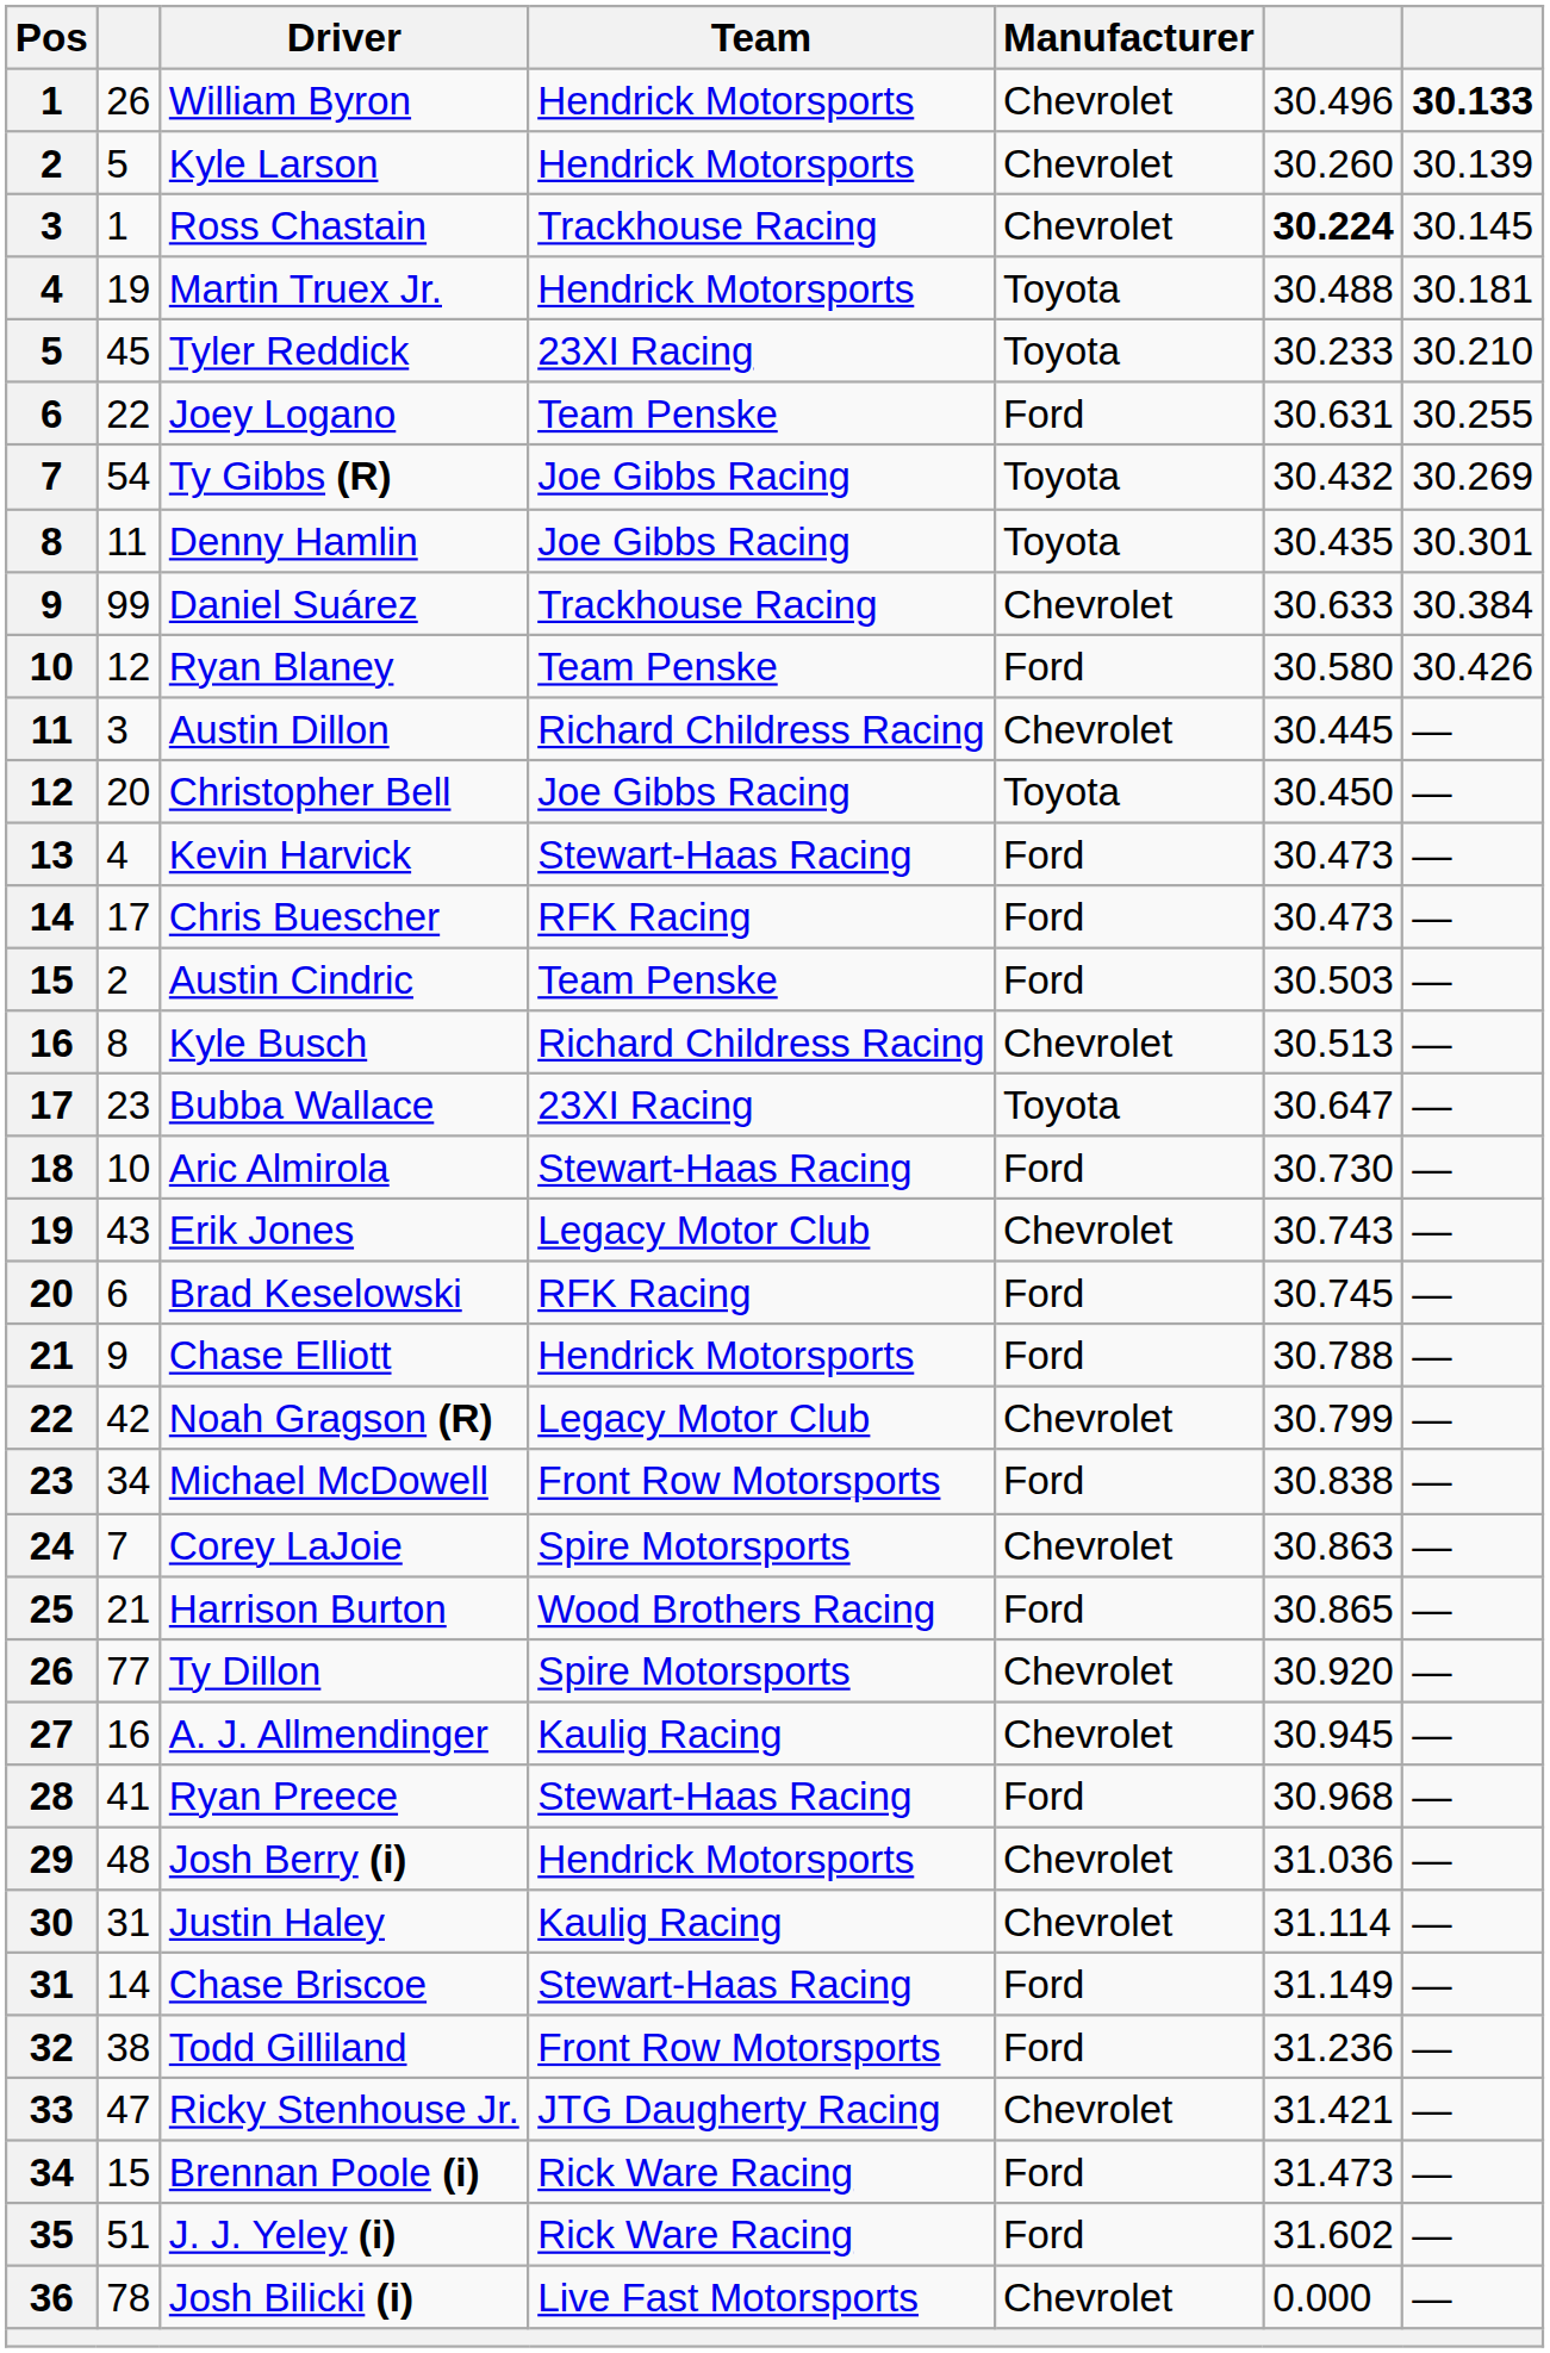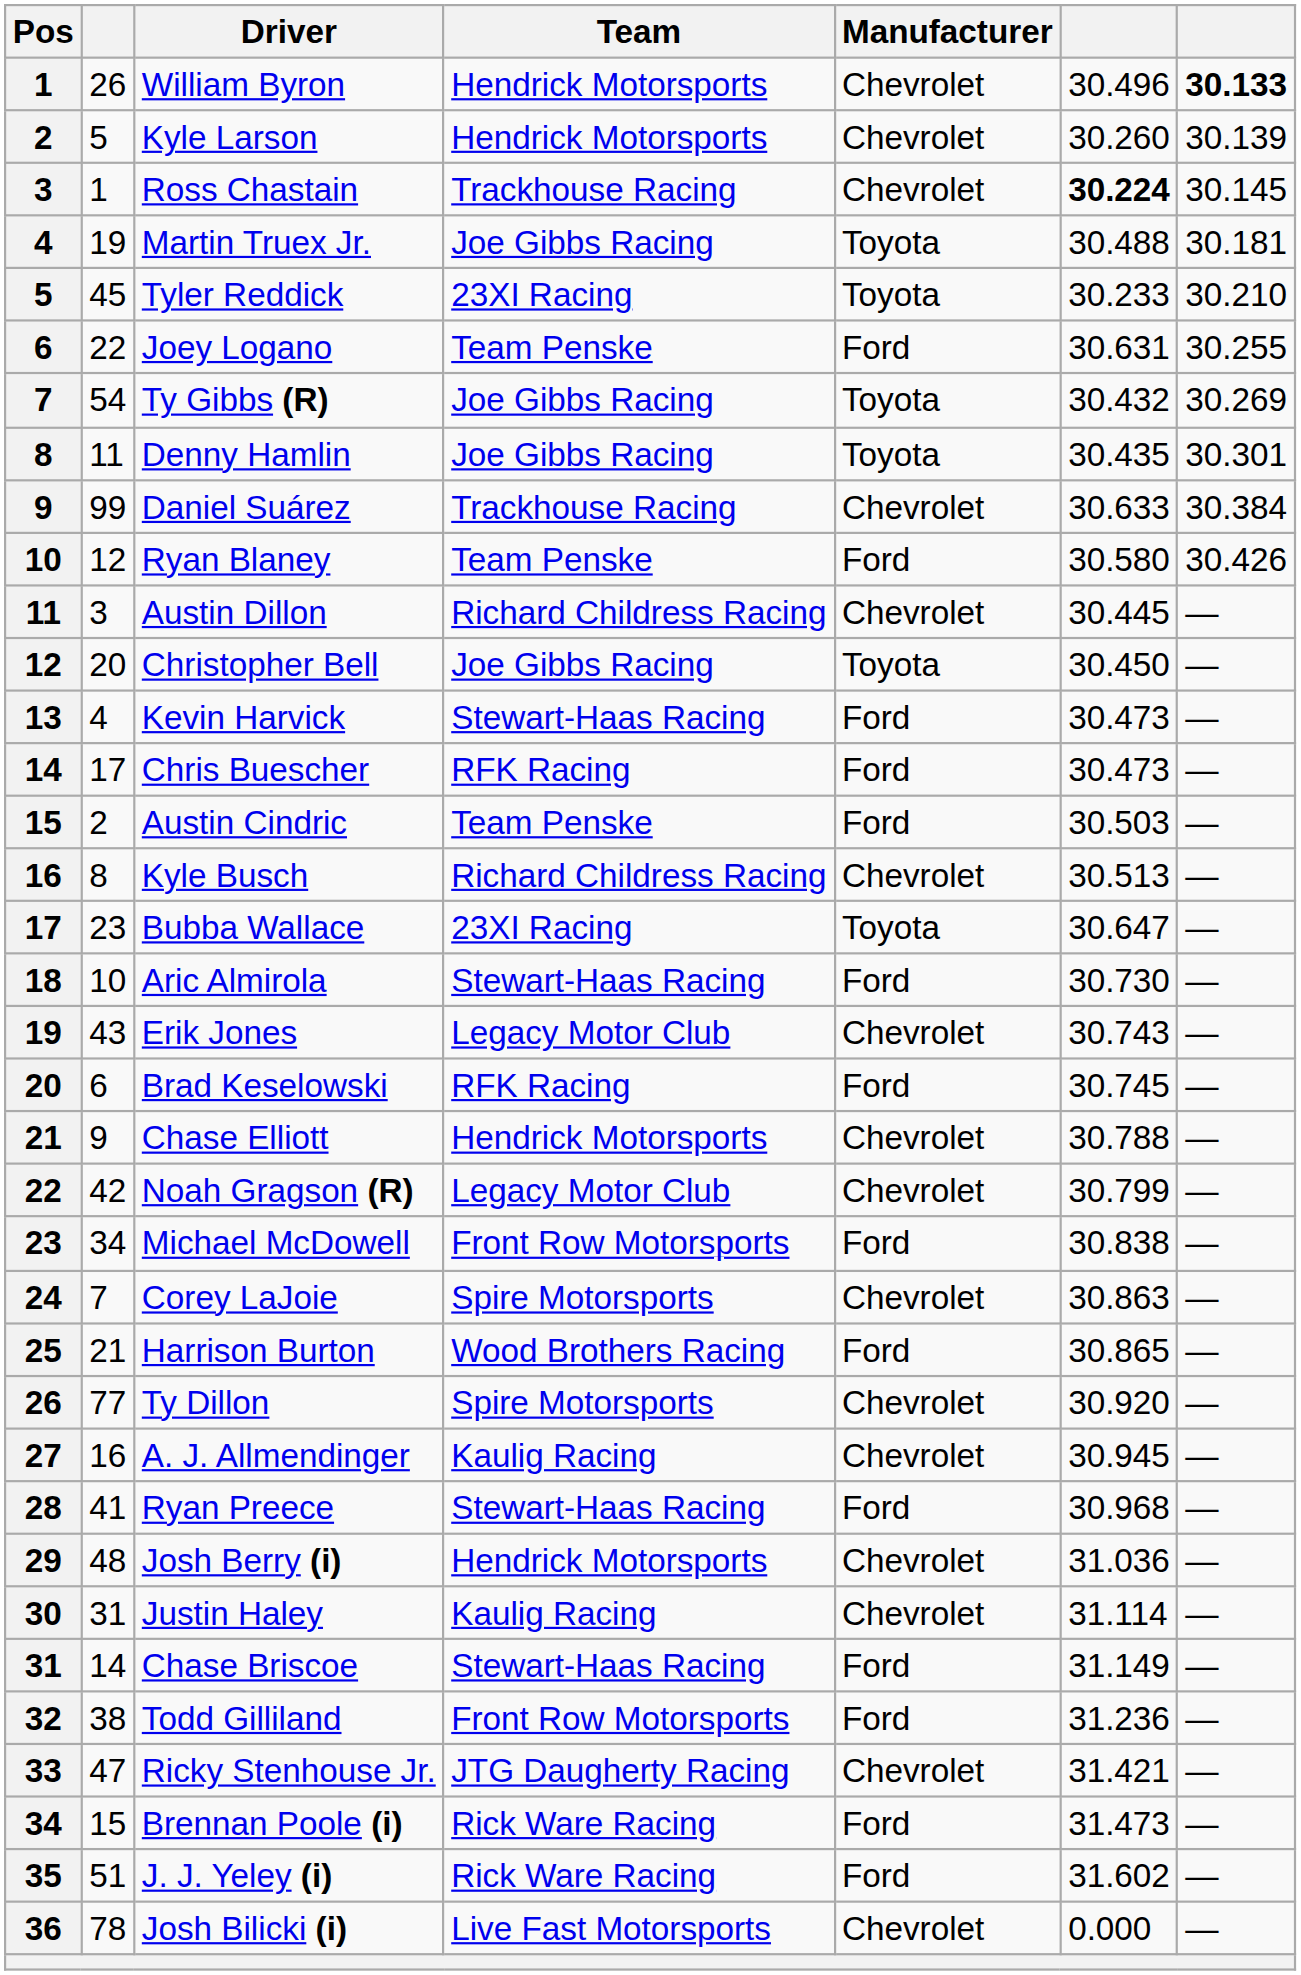 <table class="wikitable" style="font-size:95%">
 <tr>
 <th>Pos</th>
 <th></th>
 <th>Driver</th>
 <th>Team</th>
 <th>Manufacturer</th>
 <th></th>
 <th></th>
 </tr>
 <tr>
 <th>1</th>
 <td>26</td>
 <td><a href='#'>William Byron</a></td>
 <td><a href='#'>Hendrick Motorsports</a></td>
 <td>Chevrolet</td>
 <td>30.496</td>
 <td><strong>30.133</strong></td>
 </tr>
 <tr>
 <th>2</th>
 <td>5</td>
 <td><a href='#'>Kyle Larson</a></td>
 <td><a href='#'>Hendrick Motorsports</a></td>
 <td>Chevrolet</td>
 <td>30.260</td>
 <td>30.139</td>
 </tr>
 <tr>
 <th>3</th>
 <td>1</td>
 <td><a href='#'>Ross Chastain</a></td>
 <td><a href='#'>Trackhouse Racing</a></td>
 <td>Chevrolet</td>
 <td><strong>30.224</strong></td>
 <td>30.145</td>
 </tr>
 <tr>
 <th>4</th>
 <td>19</td>
 <td><a href='#'>Martin Truex Jr.</a></td>
-<td><a href='#'>Hendrick Motorsports</a></td>
+<td><a href='#'>Joe Gibbs Racing</a></td>
 <td>Toyota</td>
 <td>30.488</td>
 <td>30.181</td>
 </tr>
 <tr>
 <th>5</th>
 <td>45</td>
 <td><a href='#'>Tyler Reddick</a></td>
 <td><a href='#'>23XI Racing</a></td>
 <td>Toyota</td>
 <td>30.233</td>
 <td>30.210</td>
 </tr>
 <tr>
 <th>6</th>
 <td>22</td>
 <td><a href='#'>Joey Logano</a></td>
 <td><a href='#'>Team Penske</a></td>
 <td>Ford</td>
 <td>30.631</td>
 <td>30.255</td>
 </tr>
 <tr>
 <th>7</th>
 <td>54</td>
 <td><a href='#'>Ty Gibbs</a> <strong>(R)</strong></td>
 <td><a href='#'>Joe Gibbs Racing</a></td>
 <td>Toyota</td>
 <td>30.432</td>
 <td>30.269</td>
 </tr>
 <tr>
 <th>8</th>
 <td>11</td>
 <td><a href='#'>Denny Hamlin</a></td>
 <td><a href='#'>Joe Gibbs Racing</a></td>
 <td>Toyota</td>
 <td>30.435</td>
 <td>30.301</td>
 </tr>
 <tr>
 <th>9</th>
 <td>99</td>
 <td><a href='#'>Daniel Suárez</a></td>
 <td><a href='#'>Trackhouse Racing</a></td>
 <td>Chevrolet</td>
 <td>30.633</td>
 <td>30.384</td>
 </tr>
 <tr>
 <th>10</th>
 <td>12</td>
 <td><a href='#'>Ryan Blaney</a></td>
 <td><a href='#'>Team Penske</a></td>
 <td>Ford</td>
 <td>30.580</td>
 <td>30.426</td>
 </tr>
 <tr>
 <th>11</th>
 <td>3</td>
 <td><a href='#'>Austin Dillon</a></td>
 <td><a href='#'>Richard Childress Racing</a></td>
 <td>Chevrolet</td>
 <td>30.445</td>
 <td>—</td>
 </tr>
 <tr>
 <th>12</th>
 <td>20</td>
 <td><a href='#'>Christopher Bell</a></td>
 <td><a href='#'>Joe Gibbs Racing</a></td>
 <td>Toyota</td>
 <td>30.450</td>
 <td>—</td>
 </tr>
 <tr>
 <th>13</th>
 <td>4</td>
 <td><a href='#'>Kevin Harvick</a></td>
 <td><a href='#'>Stewart-Haas Racing</a></td>
 <td>Ford</td>
 <td>30.473</td>
 <td>—</td>
 </tr>
 <tr>
 <th>14</th>
 <td>17</td>
 <td><a href='#'>Chris Buescher</a></td>
 <td><a href='#'>RFK Racing</a></td>
 <td>Ford</td>
 <td>30.473</td>
 <td>—</td>
 </tr>
 <tr>
 <th>15</th>
 <td>2</td>
 <td><a href='#'>Austin Cindric</a></td>
 <td><a href='#'>Team Penske</a></td>
 <td>Ford</td>
 <td>30.503</td>
 <td>—</td>
 </tr>
 <tr>
 <th>16</th>
 <td>8</td>
 <td><a href='#'>Kyle Busch</a></td>
 <td><a href='#'>Richard Childress Racing</a></td>
 <td>Chevrolet</td>
 <td>30.513</td>
 <td>—</td>
 </tr>
 <tr>
 <th>17</th>
 <td>23</td>
 <td><a href='#'>Bubba Wallace</a></td>
 <td><a href='#'>23XI Racing</a></td>
 <td>Toyota</td>
 <td>30.647</td>
 <td>—</td>
 </tr>
 <tr>
 <th>18</th>
 <td>10</td>
 <td><a href='#'>Aric Almirola</a></td>
 <td><a href='#'>Stewart-Haas Racing</a></td>
 <td>Ford</td>
 <td>30.730</td>
 <td>—</td>
 </tr>
 <tr>
 <th>19</th>
 <td>43</td>
 <td><a href='#'>Erik Jones</a></td>
 <td><a href='#'>Legacy Motor Club</a></td>
 <td>Chevrolet</td>
 <td>30.743</td>
 <td>—</td>
 </tr>
 <tr>
 <th>20</th>
 <td>6</td>
 <td><a href='#'>Brad Keselowski</a></td>
 <td><a href='#'>RFK Racing</a></td>
 <td>Ford</td>
 <td>30.745</td>
 <td>—</td>
 </tr>
 <tr>
 <th>21</th>
 <td>9</td>
 <td><a href='#'>Chase Elliott</a></td>
 <td><a href='#'>Hendrick Motorsports</a></td>
-<td>Ford</td>
+<td>Chevrolet</td>
 <td>30.788</td>
 <td>—</td>
 </tr>
 <tr>
 <th>22</th>
 <td>42</td>
 <td><a href='#'>Noah Gragson</a> <strong>(R)</strong></td>
 <td><a href='#'>Legacy Motor Club</a></td>
 <td>Chevrolet</td>
 <td>30.799</td>
 <td>—</td>
 </tr>
 <tr>
 <th>23</th>
 <td>34</td>
 <td><a href='#'>Michael McDowell</a></td>
 <td><a href='#'>Front Row Motorsports</a></td>
 <td>Ford</td>
 <td>30.838</td>
 <td>—</td>
 </tr>
 <tr>
 <th>24</th>
 <td>7</td>
 <td><a href='#'>Corey LaJoie</a></td>
 <td><a href='#'>Spire Motorsports</a></td>
 <td>Chevrolet</td>
 <td>30.863</td>
 <td>—</td>
 </tr>
 <tr>
 <th>25</th>
 <td>21</td>
 <td><a href='#'>Harrison Burton</a></td>
 <td><a href='#'>Wood Brothers Racing</a></td>
 <td>Ford</td>
 <td>30.865</td>
 <td>—</td>
 </tr>
 <tr>
 <th>26</th>
 <td>77</td>
 <td><a href='#'>Ty Dillon</a></td>
 <td><a href='#'>Spire Motorsports</a></td>
 <td>Chevrolet</td>
 <td>30.920</td>
 <td>—</td>
 </tr>
 <tr>
 <th>27</th>
 <td>16</td>
 <td><a href='#'>A. J. Allmendinger</a></td>
 <td><a href='#'>Kaulig Racing</a></td>
 <td>Chevrolet</td>
 <td>30.945</td>
 <td>—</td>
 </tr>
 <tr>
 <th>28</th>
 <td>41</td>
 <td><a href='#'>Ryan Preece</a></td>
 <td><a href='#'>Stewart-Haas Racing</a></td>
 <td>Ford</td>
 <td>30.968</td>
 <td>—</td>
 </tr>
 <tr>
 <th>29</th>
 <td>48</td>
 <td><a href='#'>Josh Berry</a> <strong>(i)</strong></td>
 <td><a href='#'>Hendrick Motorsports</a></td>
 <td>Chevrolet</td>
 <td>31.036</td>
 <td>—</td>
 </tr>
 <tr>
 <th>30</th>
 <td>31</td>
 <td><a href='#'>Justin Haley</a></td>
 <td><a href='#'>Kaulig Racing</a></td>
 <td>Chevrolet</td>
 <td>31.114</td>
 <td>—</td>
 </tr>
 <tr>
 <th>31</th>
 <td>14</td>
 <td><a href='#'>Chase Briscoe</a></td>
 <td><a href='#'>Stewart-Haas Racing</a></td>
 <td>Ford</td>
 <td>31.149</td>
 <td>—</td>
 </tr>
 <tr>
 <th>32</th>
 <td>38</td>
 <td><a href='#'>Todd Gilliland</a></td>
 <td><a href='#'>Front Row Motorsports</a></td>
 <td>Ford</td>
 <td>31.236</td>
 <td>—</td>
 </tr>
 <tr>
 <th>33</th>
 <td>47</td>
 <td><a href='#'>Ricky Stenhouse Jr.</a></td>
 <td><a href='#'>JTG Daugherty Racing</a></td>
 <td>Chevrolet</td>
 <td>31.421</td>
 <td>—</td>
 </tr>
 <tr>
 <th>34</th>
 <td>15</td>
 <td><a href='#'>Brennan Poole</a> <strong>(i)</strong></td>
 <td><a href='#'>Rick Ware Racing</a></td>
 <td>Ford</td>
 <td>31.473</td>
 <td>—</td>
 </tr>
 <tr>
 <th>35</th>
 <td>51</td>
 <td><a href='#'>J. J. Yeley</a> <strong>(i)</strong></td>
 <td><a href='#'>Rick Ware Racing</a></td>
 <td>Ford</td>
 <td>31.602</td>
 <td>—</td>
 </tr>
 <tr>
 <th>36</th>
 <td>78</td>
 <td><a href='#'>Josh Bilicki</a> <strong>(i)</strong></td>
 <td><a href='#'>Live Fast Motorsports</a></td>
 <td>Chevrolet</td>
 <td>0.000</td>
 <td>—</td>
 </tr>
 <tr>
 <th colspan="7"></th>
 </tr>
 </table>
